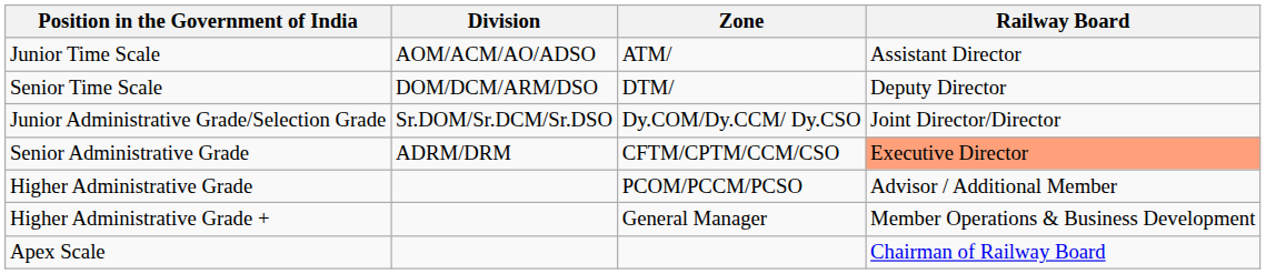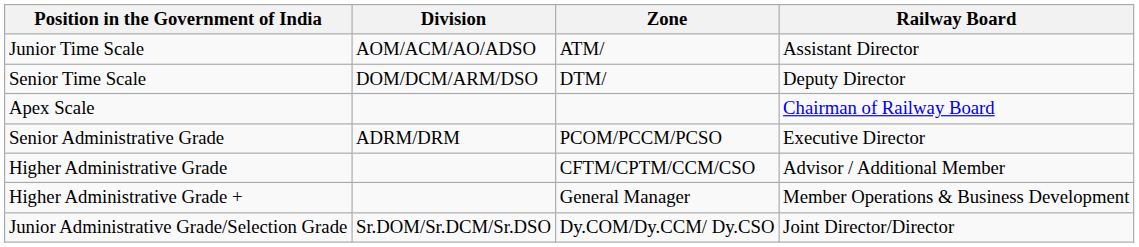 <table class="wikitable">
 <tr>
 <th>Position in the Government of India</th>
 <th>Division</th>
 <th>Zone</th>
 <th>Railway Board</th>
 </tr>
 <tr>
 <td>Junior Time Scale</td>
 <td>AOM/ACM/AO/ADSO</td>
 <td>ATM/</td>
 <td>Assistant Director</td>
 </tr>
 <tr>
 <td>Senior Time Scale</td>
 <td>DOM/DCM/ARM/DSO</td>
 <td>DTM/</td>
 <td>Deputy Director</td>
 </tr>
 <tr>
-<td>Junior Administrative Grade/Selection Grade</td>
-<td>Sr.DOM/Sr.DCM/Sr.DSO</td>
-<td>Dy.COM/Dy.CCM/ Dy.CSO</td>
-<td>Joint Director/Director</td>
+<td>Apex Scale</td>
+<td></td>
+<td></td>
+<td><a href='#'>Chairman of Railway Board</a></td>
 </tr>
 <tr>
 <td>Senior Administrative Grade</td>
 <td>ADRM/DRM</td>
-<td>CFTM/CPTM/CCM/CSO</td>
-<td style="background: lightsalmon;">Executive Director</td>
+<td>PCOM/PCCM/PCSO</td>
+<td>Executive Director</td>
 </tr>
 <tr>
 <td>Higher Administrative Grade</td>
 <td></td>
-<td>PCOM/PCCM/PCSO</td>
+<td>CFTM/CPTM/CCM/CSO</td>
 <td>Advisor / Additional Member</td>
 </tr>
 <tr>
 <td>Higher Administrative Grade +</td>
 <td></td>
 <td>General Manager</td>
 <td>Member Operations & Business Development</td>
 </tr>
 <tr>
-<td>Apex Scale</td>
-<td></td>
-<td></td>
-<td><a href='#'>Chairman of Railway Board</a></td>
+<td>Junior Administrative Grade/Selection Grade</td>
+<td>Sr.DOM/Sr.DCM/Sr.DSO</td>
+<td>Dy.COM/Dy.CCM/ Dy.CSO</td>
+<td>Joint Director/Director</td>
 </tr>
 </table>
